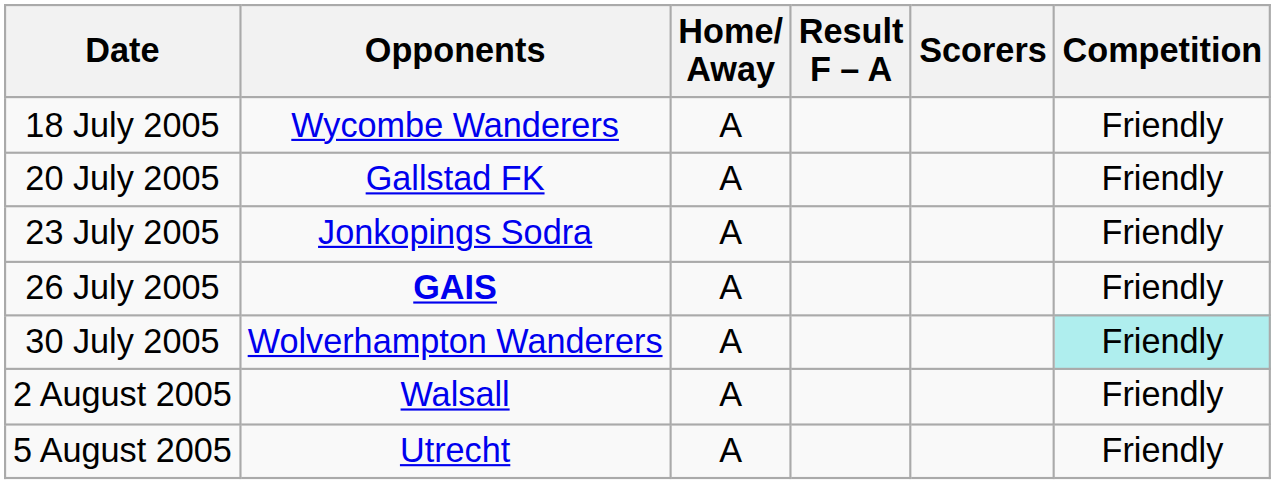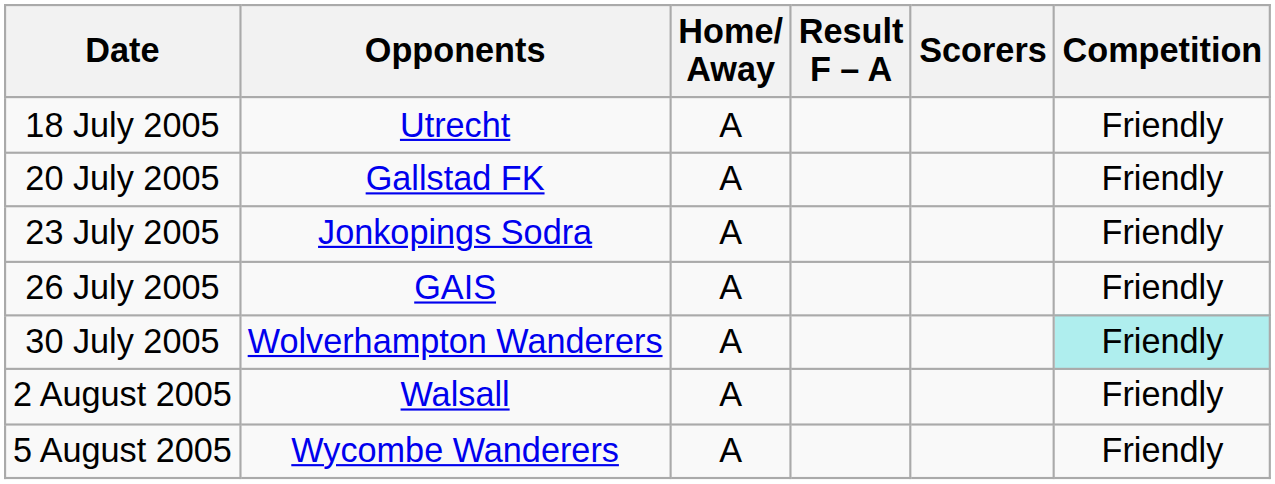 <table class="wikitable" style="text-align:center">
 <tr>
 <th>Date</th>
 <th>Opponents</th>
 <th>Home/<br>Away</th>
 <th>Result<br>F – A</th>
 <th>Scorers</th>
 <th>Competition</th>
 </tr>
 <tr>
 <td>18 July 2005</td>
-<td><a href='#'>Wycombe Wanderers</a></td>
+<td><a href='#'>Utrecht</a> </td>
 <td>A</td>
 <td></td>
 <td></td>
 <td>Friendly</td>
 </tr>
 <tr>
 <td>20 July 2005</td>
 <td><a href='#'>Gallstad FK</a> </td>
 <td>A</td>
 <td></td>
 <td></td>
 <td>Friendly</td>
 </tr>
 <tr>
 <td>23 July 2005</td>
 <td><a href='#'>Jonkopings Sodra</a> </td>
 <td>A</td>
 <td></td>
 <td></td>
 <td>Friendly</td>
 </tr>
 <tr>
 <td>26 July 2005</td>
-<td><strong><a href='#'>GAIS</a> </strong></td>
+<td><a href='#'>GAIS</a> </td>
 <td>A</td>
 <td></td>
 <td></td>
 <td>Friendly</td>
 </tr>
 <tr>
 <td>30 July 2005</td>
 <td><a href='#'>Wolverhampton Wanderers</a></td>
 <td>A</td>
 <td></td>
 <td></td>
 <td style="background: paleturquoise;">Friendly</td>
 </tr>
 <tr>
 <td>2 August 2005</td>
 <td><a href='#'>Walsall</a></td>
 <td>A</td>
 <td></td>
 <td></td>
 <td>Friendly</td>
 </tr>
 <tr>
 <td>5 August 2005</td>
-<td><a href='#'>Utrecht</a> </td>
+<td><a href='#'>Wycombe Wanderers</a></td>
 <td>A</td>
 <td></td>
 <td></td>
 <td>Friendly</td>
 </tr>
 </table>
